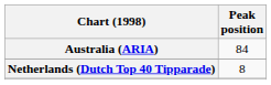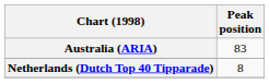 <table class="wikitable sortable plainrowheaders" style="text-align:center">
 <tr>
 <th scope="col">Chart (1998)</th>
 <th scope="col">Peak<br>position</th>
 </tr>
 <tr>
 <th scope="row">Australia (<a href='#'>ARIA</a>)</th>
-<td>84</td>
+<td>83</td>
 </tr>
 <tr>
 </tr>
 <tr>
 </tr>
 <tr>
 <th scope="row">Netherlands (<a href='#'>Dutch Top 40 Tipparade</a>)</th>
 <td>8</td>
 </tr>
 <tr>
 </tr>
 <tr>
 </tr>
 <tr>
 </tr>
 </table>
